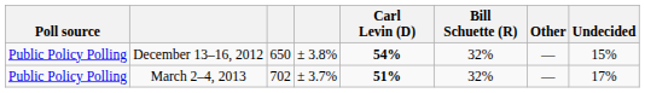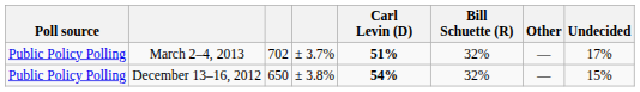 <table class="wikitable" style="text-align:center">
 <tr valign= bottom>
 <th>Poll source</th>
 <th></th>
 <th></th>
 <th></th>
 <th style="width:100px;">Carl<br>Levin (D)</th>
 <th style="width:100px;">Bill<br>Schuette (R)</th>
 <th>Other</th>
 <th>Undecided</th>
 </tr>
 <tr>
 <td align=left><a href='#'>Public Policy Polling</a></td>
+<td>March 2–4, 2013</td>
+<td>702</td>
+<td>± 3.7%</td>
+<td><strong>51%</strong></td>
+<td>32%</td>
+<td>—</td>
+<td>17%</td>
+</tr>
+<tr>
+<td align=left><a href='#'>Public Policy Polling</a></td>
 <td>December 13–16, 2012</td>
 <td>650</td>
 <td>± 3.8%</td>
 <td><strong>54%</strong></td>
 <td>32%</td>
 <td>—</td>
 <td>15%</td>
 </tr>
-<tr>
-<td align=left><a href='#'>Public Policy Polling</a></td>
-<td>March 2–4, 2013</td>
-<td>702</td>
-<td>± 3.7%</td>
-<td><strong>51%</strong></td>
-<td>32%</td>
-<td>—</td>
-<td>17%</td>
-</tr>
 </table>
